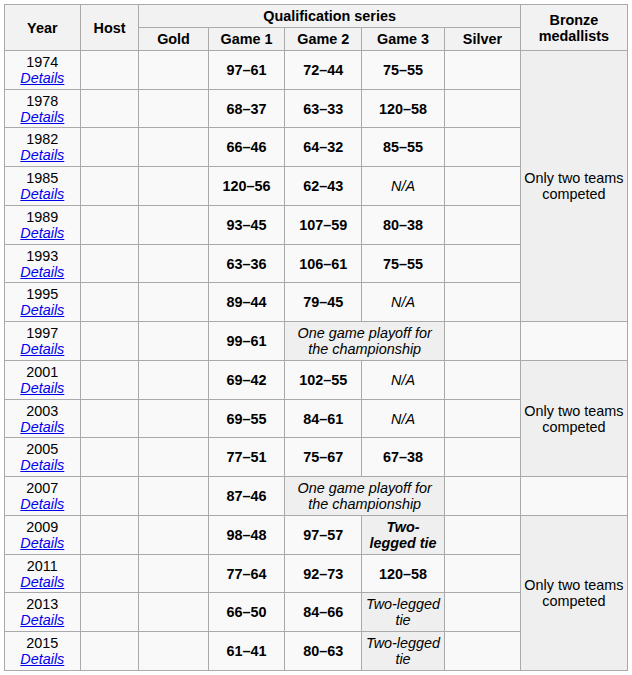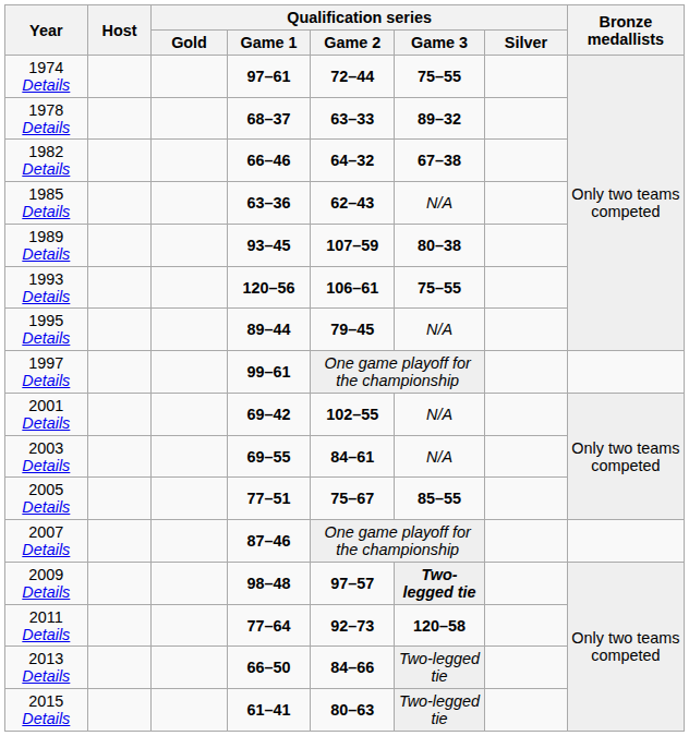 <table class=wikitable style="text-align:center; font-size:90%; width:100%">
 <tr>
 <th rowspan=2 width=5%>Year</th>
 <th rowspan=2 width=4%>Host</th>
 <th colspan=5>Qualification series</th>
 <th rowspan=2 width=6%>Bronze medallists</th>
 </tr>
 <tr>
 <th width=6%>Gold</th>
 <th width=6%>Game 1</th>
 <th width=6%>Game 2</th>
 <th width=6%>Game 3</th>
 <th width=6%>Silver</th>
 </tr>
 <tr>
 <td>1974<br><em><a href='#'>Details</a></em></td>
 <td align=left></td>
 <td><strong></strong></td>
 <td><strong>97–61</strong></td>
 <td><strong>72–44</strong></td>
 <td><strong>75–55</strong></td>
 <td></td>
 <td bgcolor=#efefef rowspan=7>Only two teams competed</td>
 </tr>
 <tr>
 <td>1978<br><em><a href='#'>Details</a></em></td>
 <td align=left></td>
 <td><strong></strong></td>
 <td><strong>68–37</strong></td>
 <td><strong>63–33</strong></td>
-<td><strong>120–58</strong></td>
+<td><strong>89–32</strong></td>
 <td></td>
 </tr>
 <tr>
 <td>1982<br><em><a href='#'>Details</a></em></td>
 <td align=left></td>
 <td><strong></strong></td>
 <td><strong>66–46</strong></td>
 <td><strong>64–32</strong></td>
-<td><strong>85–55</strong></td>
+<td><strong>67–38</strong></td>
 <td></td>
 </tr>
 <tr>
 <td>1985<br><em><a href='#'>Details</a></em></td>
 <td align=left></td>
 <td><strong></strong></td>
-<td><strong>120–56</strong></td>
+<td><strong>63–36</strong></td>
 <td><strong>62–43</strong></td>
 <td><em>N/A</em></td>
 <td></td>
 </tr>
 <tr>
 <td>1989<br><em><a href='#'>Details</a></em></td>
 <td align=left></td>
 <td><strong></strong></td>
 <td><strong>93–45</strong></td>
 <td><strong>107–59</strong></td>
 <td><strong>80–38</strong></td>
 <td></td>
 </tr>
 <tr>
 <td>1993<br><em><a href='#'>Details</a></em></td>
 <td align=left></td>
 <td><strong></strong></td>
-<td><strong>63–36</strong></td>
+<td><strong>120–56</strong></td>
 <td><strong>106–61</strong></td>
 <td><strong>75–55</strong></td>
 <td></td>
 </tr>
 <tr>
 <td>1995<br><em><a href='#'>Details</a></em></td>
 <td align=left></td>
 <td><strong></strong></td>
 <td><strong>89–44</strong></td>
 <td><strong>79–45</strong></td>
 <td><em>N/A</em></td>
 <td></td>
 </tr>
 <tr>
 <td>1997<br><em><a href='#'>Details</a></em></td>
 <td align=left></td>
 <td><strong></strong></td>
 <td><strong>99–61</strong></td>
 <td bgcolor=#efefef colspan=2><em>One game playoff for<br>the championship</em></td>
 <td></td>
 <td></td>
 </tr>
 <tr>
 <td>2001<br><em><a href='#'>Details</a></em></td>
 <td align=left></td>
 <td><strong></strong></td>
 <td><strong>69–42</strong></td>
 <td><strong>102–55</strong></td>
 <td><em>N/A</em></td>
 <td></td>
 <td bgcolor=#efefef rowspan=3>Only two teams competed</td>
 </tr>
 <tr>
 <td>2003<br><em><a href='#'>Details</a></em></td>
 <td align=left></td>
 <td><strong></strong></td>
 <td><strong>69–55</strong></td>
 <td><strong>84–61</strong></td>
 <td><em>N/A</em></td>
 <td></td>
 </tr>
 <tr>
 <td>2005<br><em><a href='#'>Details</a></em></td>
 <td align=left></td>
 <td><strong></strong></td>
 <td><strong>77–51</strong></td>
 <td><strong>75–67</strong></td>
-<td><strong>67–38</strong></td>
+<td><strong>85–55</strong></td>
 <td></td>
 </tr>
 <tr>
 <td>2007<br><em><a href='#'>Details</a></em></td>
 <td align=left></td>
 <td><strong></strong></td>
 <td><strong>87–46</strong></td>
 <td bgcolor=#efefef colspan=2 rowspan=1><em>One game playoff for<br>the championship</em></td>
 <td></td>
 <td></td>
 </tr>
 <tr>
 <td>2009<br><em><a href='#'>Details</a></em></td>
 <td align=left></td>
 <td><strong></strong></td>
 <td><strong>98–48</strong></td>
 <td><strong>97–57</strong></td>
 <td bgcolor=#efefef><strong><em>Two-legged tie</em></strong></td>
 <td></td>
 <td bgcolor=#efefef rowspan=4>Only two teams competed</td>
 </tr>
 <tr>
 <td>2011<br><em><a href='#'>Details</a></em></td>
 <td align=left></td>
 <td><strong></strong></td>
 <td><strong>77–64</strong></td>
 <td><strong>92–73</strong></td>
 <td><strong>120–58</strong></td>
 <td></td>
 </tr>
 <tr>
 <td>2013<br><em><a href='#'>Details</a></em></td>
 <td align=left></td>
 <td><strong></strong></td>
 <td><strong>66–50</strong></td>
 <td><strong>84–66</strong></td>
 <td bgcolor=#efefef><em>Two-legged tie</em></td>
 <td></td>
 </tr>
 <tr>
 <td>2015<br><em><a href='#'>Details</a></em></td>
 <td align=left></td>
 <td><strong></strong></td>
 <td><strong>61–41</strong></td>
 <td><strong>80–63</strong></td>
 <td bgcolor=#efefef><em>Two-legged tie</em></td>
 <td></td>
 </tr>
 </table>
